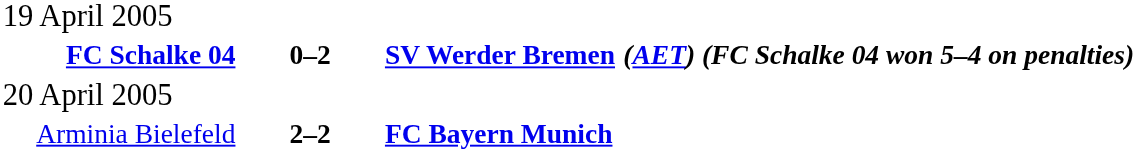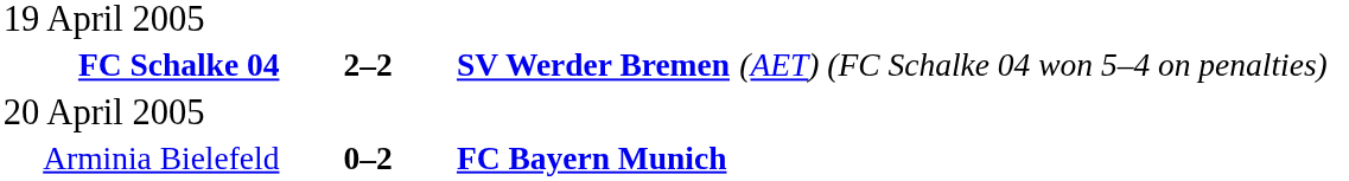 <table width=100% cellspacing=1>
 <tr>
 <th width=20%></th>
 <th width=12%></th>
 <th width=20%></th>
 <th></th>
 </tr>
 <tr>
 <td>19 April 2005</td>
 </tr>
 <tr style=font-size:90%>
 <td align=right><strong><a href='#'>FC Schalke 04</a></strong></td>
-<td align=center><strong>0–2</strong></td>
+<td align=center><strong>2–2</strong></td>
 <td><strong><a href='#'>SV Werder Bremen</a></strong></td>
-<td><strong><em>(<a href='#'>AET</a>) (FC Schalke 04 won 5–4 on penalties)</em></strong></td>
+<td><em>(<a href='#'>AET</a>) (FC Schalke 04 won 5–4 on penalties)</em></td>
 </tr>
 <tr>
 <td>20 April 2005</td>
 </tr>
 <tr style=font-size:90%>
 <td align=right><a href='#'>Arminia Bielefeld</a></td>
-<td align=center><strong>2–2</strong></td>
+<td align=center><strong>0–2</strong></td>
 <td><strong><a href='#'>FC Bayern Munich</a></strong></td>
 </tr>
 </table>
